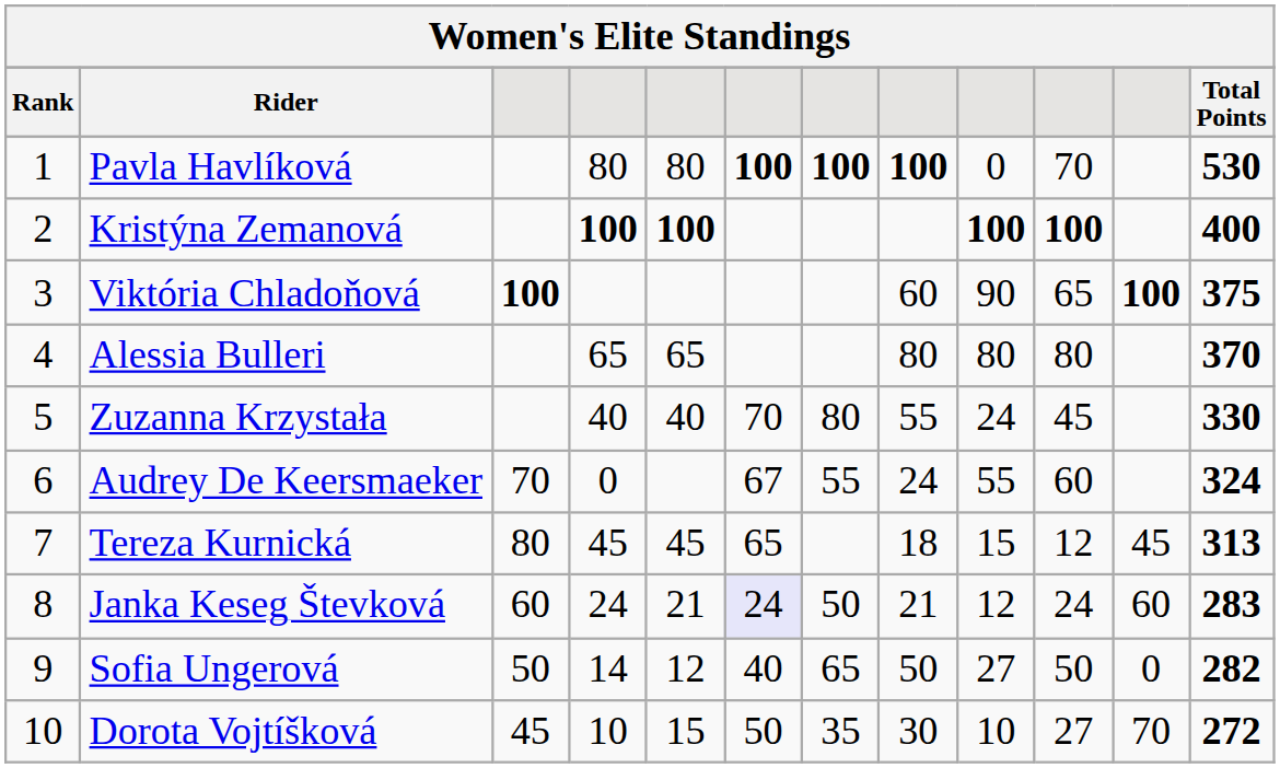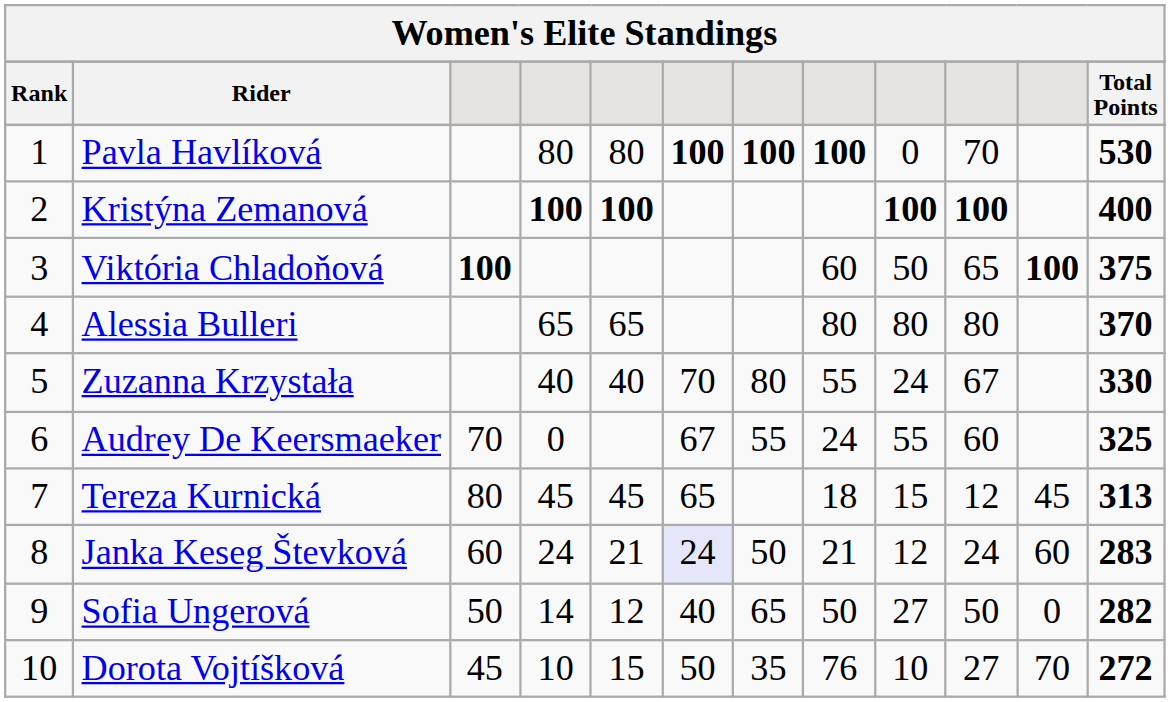 <table class="wikitable sortable">
 <tr>
 <th colspan=27 align="center">Women's Elite Standings</th>
 </tr>
 <tr>
 </tr>
 <tr style="font-size:8pt;font-weight:bold">
 <th align="center">Rank</th>
 <th align="center">Rider</th>
 <th class=unsortable style="background:#E5E4E2;"><small></small></th>
 <th class=unsortable style="background:#E5E4E2;"><small></small></th>
 <th class=unsortable style="background:#E5E4E2;"><small></small></th>
 <th class=unsortable style="background:#E5E4E2;"><small></small></th>
 <th class=unsortable style="background:#E5E4E2;"><small></small></th>
 <th class=unsortable style="background:#E5E4E2;"><small></small></th>
 <th class=unsortable style="background:#E5E4E2;"><small></small></th>
 <th class=unsortable style="background:#E5E4E2;"><small></small></th>
 <th class=unsortable style="background:#E5E4E2;"><small></small></th>
 <th align="center">Total<br>Points</th>
 </tr>
 <tr>
 </tr>
 <tr>
 <td align=center>1</td>
 <td> <a href='#'>Pavla Havlíková</a></td>
 <td align=center></td>
 <td align=center>80</td>
 <td align=center>80</td>
 <td align=center><strong>100</strong></td>
 <td align=center><strong>100</strong></td>
 <td align=center><strong>100</strong></td>
 <td align=center>0</td>
 <td align=center>70</td>
 <td align=center></td>
 <td align=center><strong>530</strong></td>
 </tr>
 <tr>
 <td align=center>2</td>
 <td> <a href='#'>Kristýna Zemanová</a></td>
 <td align=center></td>
 <td align=center><strong>100</strong></td>
 <td align=center><strong>100</strong></td>
 <td align=center></td>
 <td align=center></td>
 <td align=center></td>
 <td align=center><strong>100</strong></td>
 <td align=center><strong>100</strong></td>
 <td align=center></td>
 <td align=center><strong>400</strong></td>
 </tr>
 <tr>
 <td align=center>3</td>
 <td> <a href='#'>Viktória Chladoňová</a></td>
 <td align=center><strong>100</strong></td>
 <td align=center></td>
 <td align=center></td>
 <td align=center></td>
 <td align=center></td>
 <td align=center>60</td>
-<td align=center>90</td>
+<td align=center>50</td>
 <td align=center>65</td>
 <td align=center><strong>100</strong></td>
 <td align=center><strong>375</strong></td>
 </tr>
 <tr>
 <td align=center>4</td>
 <td> <a href='#'>Alessia Bulleri</a></td>
 <td align=center></td>
 <td align=center>65</td>
 <td align=center>65</td>
 <td align=center></td>
 <td align=center></td>
 <td align=center>80</td>
 <td align=center>80</td>
 <td align=center>80</td>
 <td align=center></td>
 <td align=center><strong>370</strong></td>
 </tr>
 <tr>
 <td align=center>5</td>
 <td> <a href='#'>Zuzanna Krzystała</a></td>
 <td align=center></td>
 <td align=center>40</td>
 <td align=center>40</td>
 <td align=center>70</td>
 <td align=center>80</td>
 <td align=center>55</td>
 <td align=center>24</td>
-<td align=center>45</td>
+<td align=center>67</td>
 <td align=center></td>
 <td align=center><strong>330</strong></td>
 </tr>
 <tr>
 <td align=center>6</td>
 <td> <a href='#'>Audrey De Keersmaeker</a></td>
 <td align=center>70</td>
 <td align=center>0</td>
 <td align=center></td>
 <td align=center>67</td>
 <td align=center>55</td>
 <td align=center>24</td>
 <td align=center>55</td>
 <td align=center>60</td>
 <td align=center></td>
-<td align=center><strong>324</strong></td>
+<td align=center><strong>325</strong></td>
 </tr>
 <tr>
 <td align=center>7</td>
 <td> <a href='#'>Tereza Kurnická</a></td>
 <td align=center>80</td>
 <td align=center>45</td>
 <td align=center>45</td>
 <td align=center>65</td>
 <td align=center></td>
 <td align=center>18</td>
 <td align=center>15</td>
 <td align=center>12</td>
 <td align=center>45</td>
 <td align=center><strong>313</strong></td>
 </tr>
 <tr>
 <td align=center>8</td>
 <td> <a href='#'>Janka Keseg Števková</a></td>
 <td align=center>60</td>
 <td align=center>24</td>
 <td align=center>21</td>
 <td align=center style="background: lavender;">24</td>
 <td align=center>50</td>
 <td align=center>21</td>
 <td align=center>12</td>
 <td align=center>24</td>
 <td align=center>60</td>
 <td align=center><strong>283</strong></td>
 </tr>
 <tr>
 <td align=center>9</td>
 <td> <a href='#'>Sofia Ungerová</a></td>
 <td align=center>50</td>
 <td align=center>14</td>
 <td align=center>12</td>
 <td align=center>40</td>
 <td align=center>65</td>
 <td align=center>50</td>
 <td align=center>27</td>
 <td align=center>50</td>
 <td align=center>0</td>
 <td align=center><strong>282</strong></td>
 </tr>
 <tr>
 <td align=center>10</td>
 <td> <a href='#'>Dorota Vojtíšková</a></td>
 <td align=center>45</td>
 <td align=center>10</td>
 <td align=center>15</td>
 <td align=center>50</td>
 <td align=center>35</td>
-<td align=center>30</td>
+<td align=center>76</td>
 <td align=center>10</td>
 <td align=center>27</td>
 <td align=center>70</td>
 <td align=center><strong>272</strong></td>
 </tr>
 </table>
